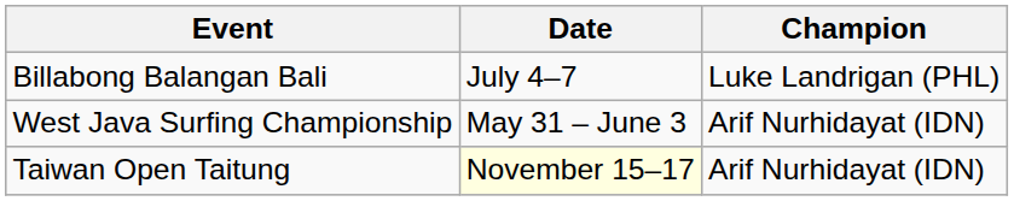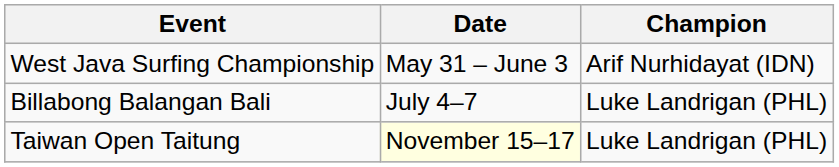 <table class="wikitable">
 <tr>
 <th>Event</th>
 <th>Date</th>
 <th>Champion</th>
 </tr>
 <tr>
+<td>West Java Surfing Championship</td>
+<td>May 31 – June 3</td>
+<td>Arif Nurhidayat (IDN)</td>
+</tr>
+<tr>
 <td>Billabong Balangan Bali</td>
 <td>July 4–7</td>
 <td>Luke Landrigan (PHL)</td>
 </tr>
 <tr>
-<td>West Java Surfing Championship</td>
-<td>May 31 – June 3</td>
-<td>Arif Nurhidayat (IDN)</td>
-</tr>
-<tr>
 <td>Taiwan Open Taitung</td>
 <td style="background: lightyellow;">November 15–17</td>
-<td>Arif Nurhidayat (IDN)</td>
+<td>Luke Landrigan (PHL)</td>
 </tr>
 </table>
